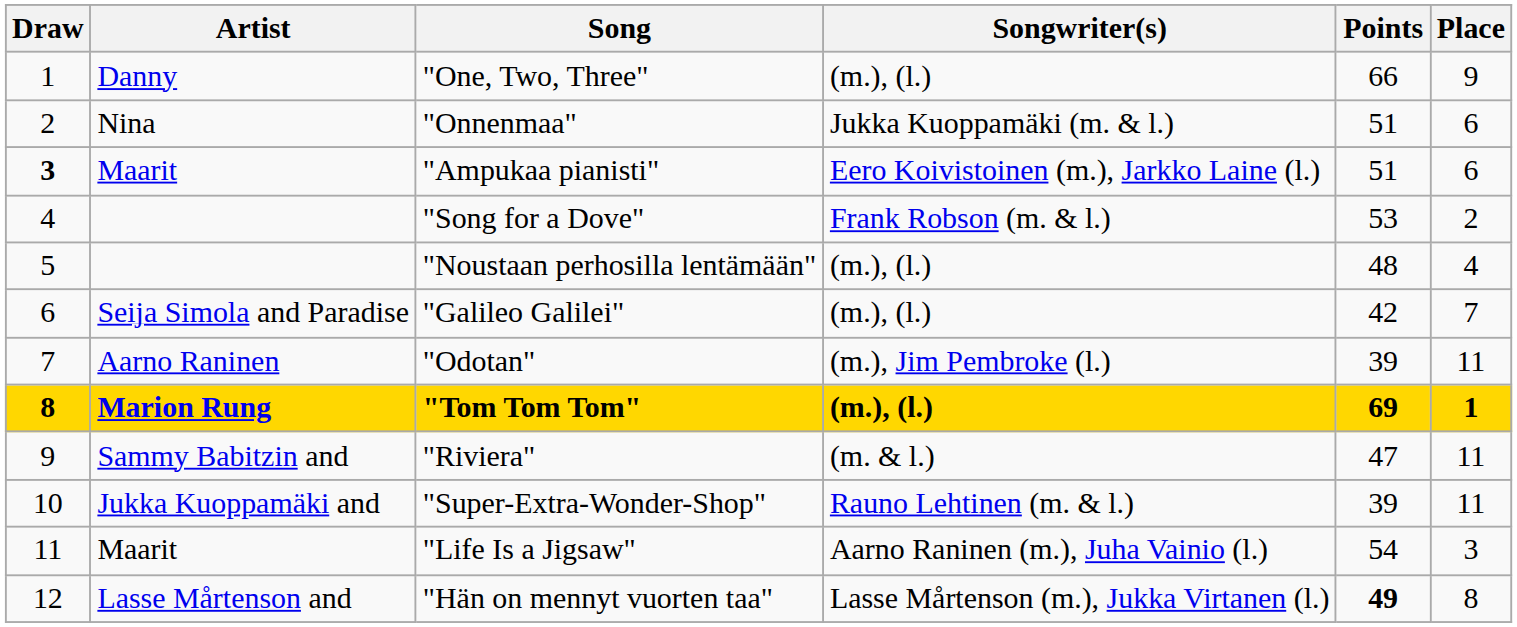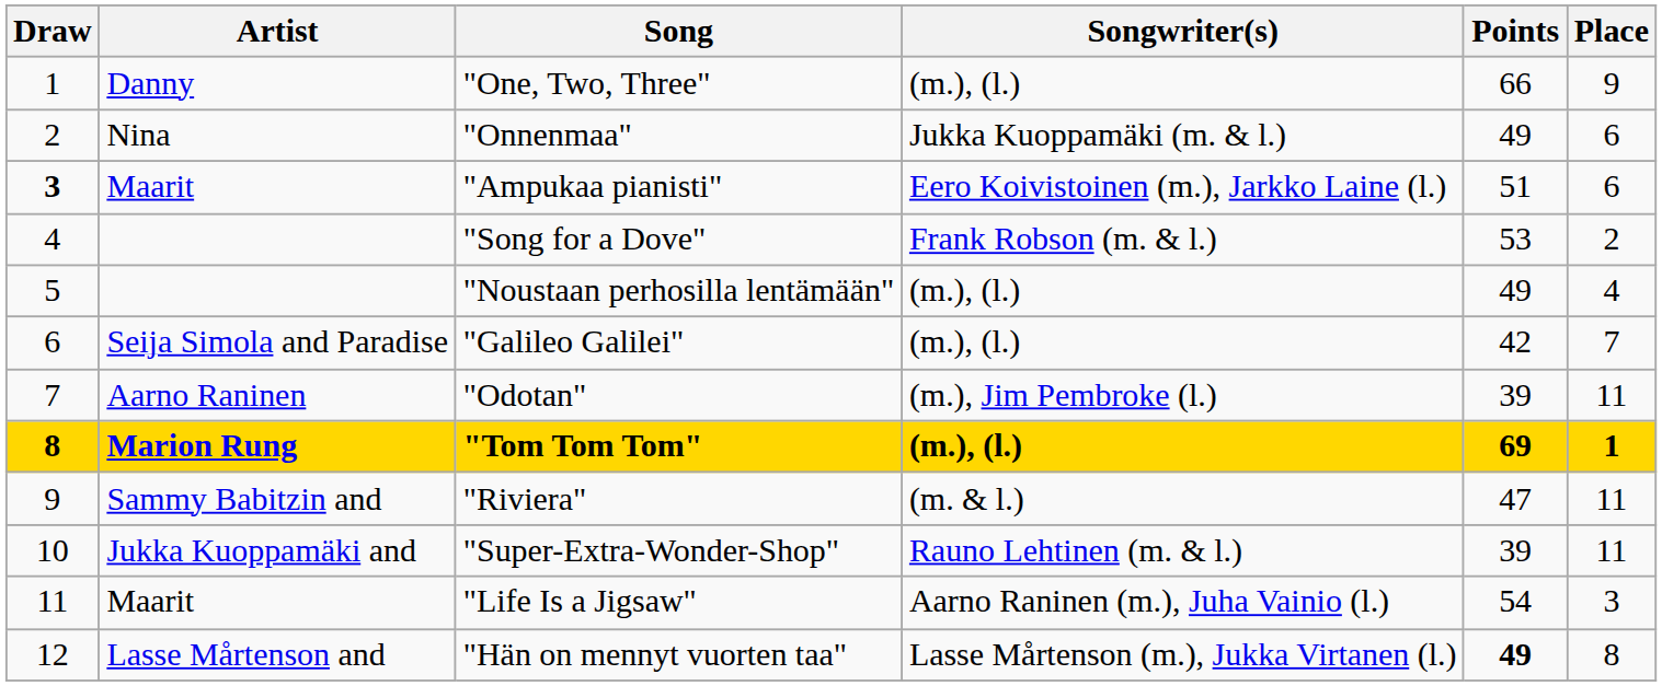 <table class="sortable wikitable" style="margin: 1em auto 1em auto; text-align:center">
 <tr>
 <th>Draw</th>
 <th>Artist</th>
 <th>Song</th>
 <th>Songwriter(s)</th>
 <th>Points</th>
 <th>Place</th>
 </tr>
 <tr>
 <td>1</td>
 <td align="left"><a href='#'>Danny</a></td>
 <td align="left">"One, Two, Three"</td>
 <td align="left"> (m.),  (l.)</td>
 <td>66</td>
 <td>9</td>
 </tr>
 <tr>
 <td>2</td>
 <td align="left">Nina</td>
 <td align="left">"Onnenmaa"</td>
 <td align="left">Jukka Kuoppamäki (m. & l.)</td>
-<td>51</td>
+<td>49</td>
 <td>6</td>
 </tr>
 <tr>
 <td><strong>3</strong></td>
 <td align="left"><a href='#'>Maarit</a></td>
 <td align="left">"Ampukaa pianisti"</td>
 <td align="left"><a href='#'>Eero Koivistoinen</a> (m.), <a href='#'>Jarkko Laine</a> (l.)</td>
 <td>51</td>
 <td>6</td>
 </tr>
 <tr>
 <td>4</td>
 <td align="left"></td>
 <td align="left">"Song for a Dove"</td>
 <td align="left"><a href='#'>Frank Robson</a> (m. & l.)</td>
 <td>53</td>
 <td>2</td>
 </tr>
 <tr>
 <td>5</td>
 <td align="left"></td>
 <td align="left">"Noustaan perhosilla lentämään"</td>
 <td align="left"> (m.),  (l.)</td>
-<td>48</td>
+<td>49</td>
 <td>4</td>
 </tr>
 <tr>
 <td>6</td>
 <td align="left"><a href='#'>Seija Simola</a> and Paradise</td>
 <td align="left">"Galileo Galilei"</td>
 <td align="left"> (m.),  (l.)</td>
 <td>42</td>
 <td>7</td>
 </tr>
 <tr>
 <td>7</td>
 <td align="left"><a href='#'>Aarno Raninen</a></td>
 <td align="left">"Odotan"</td>
 <td align="left"> (m.), <a href='#'>Jim Pembroke</a> (l.)</td>
 <td>39</td>
 <td>11</td>
 </tr>
 <tr style="background:gold; font-weight:bold;">
 <td>8</td>
 <td align="left"><a href='#'>Marion Rung</a></td>
 <td align="left">"Tom Tom Tom"</td>
 <td align="left"> (m.),  (l.)</td>
 <td>69</td>
 <td>1</td>
 </tr>
 <tr>
 <td>9</td>
 <td align="left"><a href='#'>Sammy Babitzin</a> and </td>
 <td align="left">"Riviera"</td>
 <td align="left"> (m. & l.)</td>
 <td>47</td>
 <td>11</td>
 </tr>
 <tr>
 <td>10</td>
 <td align="left"><a href='#'>Jukka Kuoppamäki</a> and </td>
 <td align="left">"Super-Extra-Wonder-Shop"</td>
 <td align="left"><a href='#'>Rauno Lehtinen</a> (m. & l.)</td>
 <td>39</td>
 <td>11</td>
 </tr>
 <tr>
 <td>11</td>
 <td align="left">Maarit</td>
 <td align="left">"Life Is a Jigsaw"</td>
 <td align="left">Aarno Raninen (m.), <a href='#'>Juha Vainio</a> (l.)</td>
 <td>54</td>
 <td>3</td>
 </tr>
 <tr>
 <td>12</td>
 <td align="left"><a href='#'>Lasse Mårtenson</a> and </td>
 <td align="left">"Hän on mennyt vuorten taa"</td>
 <td align="left">Lasse Mårtenson (m.), <a href='#'>Jukka Virtanen</a> (l.)</td>
 <td><strong>49</strong></td>
 <td>8</td>
 </tr>
 </table>
